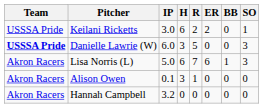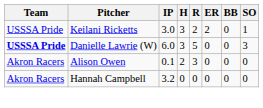 <table class="wikitable">
 <tr>
 <th>Team</th>
 <th>Pitcher</th>
 <th>IP</th>
 <th>H</th>
 <th>R</th>
 <th>ER</th>
 <th>BB</th>
 <th>SO</th>
 </tr>
 <tr>
 <td><a href='#'>USSSA Pride</a></td>
 <td><a href='#'>Keilani Ricketts</a></td>
 <td>3.0</td>
-<td>6</td>
+<td>3</td>
 <td>2</td>
 <td>2</td>
 <td>0</td>
 <td>1</td>
 </tr>
 <tr>
 <td><strong><a href='#'>USSSA Pride</a></strong></td>
 <td><a href='#'>Danielle Lawrie</a> (W)</td>
 <td>6.0</td>
 <td>3</td>
 <td>5</td>
 <td>0</td>
 <td>0</td>
 <td>3</td>
 </tr>
 <tr>
 <td><a href='#'>Akron Racers</a></td>
-<td>Lisa Norris (L)</td>
-<td>5.0</td>
-<td>6</td>
-<td>7</td>
-<td>6</td>
-<td>1</td>
-<td>3</td>
-</tr>
-<tr>
-<td><a href='#'>Akron Racers</a></td>
 <td><a href='#'>Alison Owen</a></td>
 <td>0.1</td>
+<td>2</td>
 <td>3</td>
-<td>1</td>
 <td>0</td>
 <td>0</td>
 <td>0</td>
 </tr>
 <tr>
 <td><a href='#'>Akron Racers</a></td>
 <td>Hannah Campbell</td>
 <td>3.2</td>
 <td>0</td>
 <td>0</td>
 <td>0</td>
 <td>0</td>
 <td>0</td>
 </tr>
 </table>
